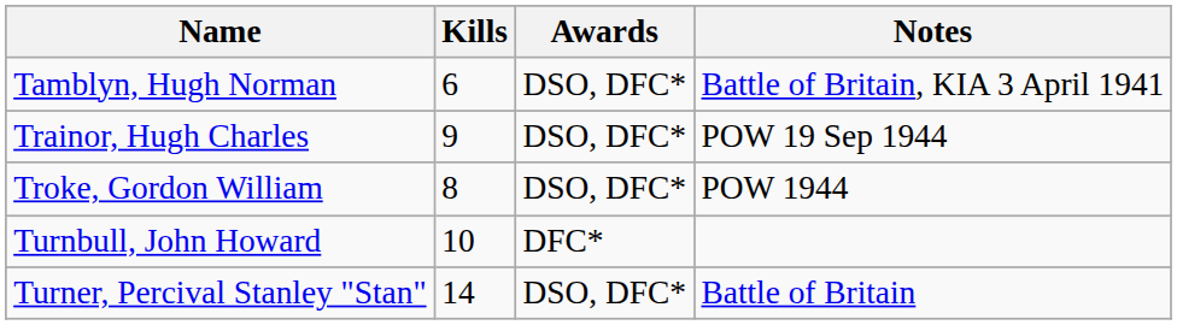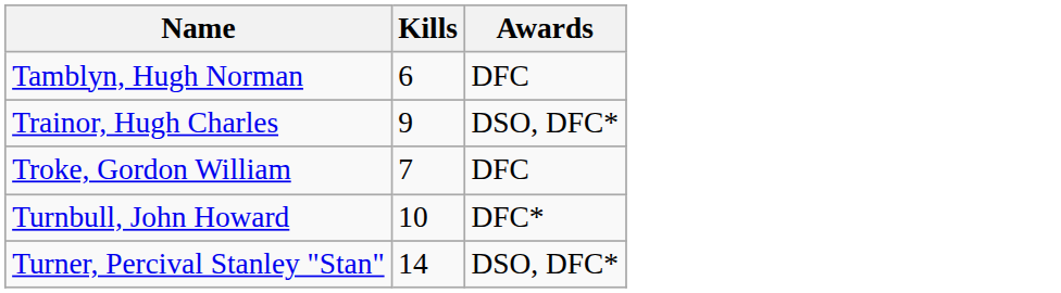 <table class=wikitable>
 <tr>
 <th>Name</th>
 <th>Kills</th>
 <th>Awards</th>
-<th>Notes</th>
 </tr>
 <tr>
 <td><a href='#'>Tamblyn, Hugh Norman</a></td>
 <td>6</td>
-<td>DSO, DFC*</td>
-<td><a href='#'>Battle of Britain</a>, KIA 3 April 1941</td>
+<td>DFC</td>
 </tr>
 <tr>
 <td><a href='#'>Trainor, Hugh Charles</a></td>
 <td>9</td>
 <td>DSO, DFC*</td>
-<td>POW 19 Sep 1944</td>
 </tr>
 <tr>
 <td><a href='#'>Troke, Gordon William</a></td>
-<td>8</td>
-<td>DSO, DFC*</td>
-<td>POW 1944</td>
+<td>7</td>
+<td>DFC</td>
 </tr>
 <tr>
 <td><a href='#'>Turnbull, John Howard</a></td>
 <td>10</td>
 <td>DFC*</td>
-<td></td>
 </tr>
 <tr>
 <td><a href='#'>Turner, Percival Stanley "Stan"</a></td>
 <td>14</td>
 <td>DSO, DFC*</td>
-<td><a href='#'>Battle of Britain</a></td>
 </tr>
 </table>
